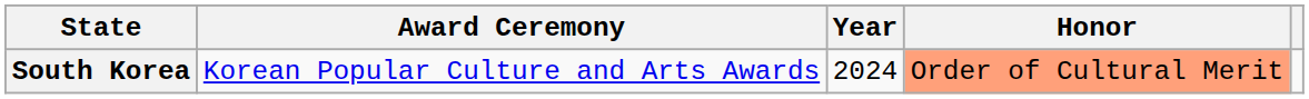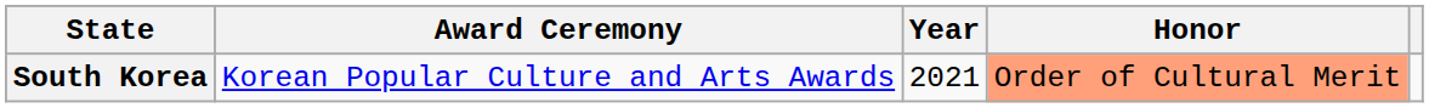 <table class="wikitable plainrowheaders sortable" style="margin-right: 0;">
 <tr>
 <th scope="col">State</th>
 <th scope="col">Award Ceremony</th>
 <th scope="col">Year</th>
 <th scope="col">Honor</th>
 <th class="unsortable" scope="col"></th>
 </tr>
 <tr>
 <th scope="row" rowspan="1">South Korea</th>
 <td rowspan="2"><a href='#'>Korean Popular Culture and Arts Awards</a></td>
-<td style="text-align:center">2024</td>
+<td style="text-align:center">2021</td>
 <td style="background: lightsalmon;">Order of Cultural Merit</td>
 <td style="text-align:center"></td>
 </tr>
 </table>
